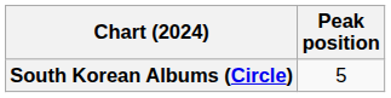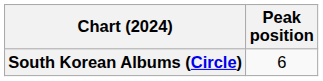 <table class="wikitable plainrowheaders sortable" style="text-align:center">
 <tr>
 <th scope="col">Chart (2024)</th>
 <th scope="col">Peak<br>position</th>
 </tr>
 <tr>
 <th scope="row">South Korean Albums (<a href='#'>Circle</a>)</th>
-<td>5</td>
+<td>6</td>
 </tr>
 </table>
